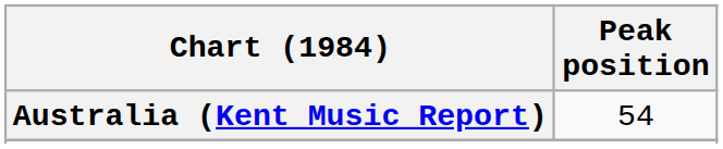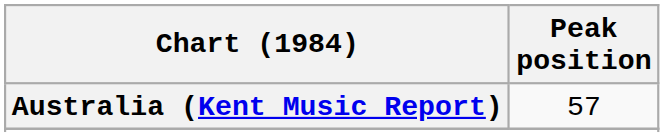 <table class="wikitable sortable plainrowheaders" style="text-align:center">
 <tr>
 <th scope="col">Chart (1984)</th>
 <th scope="col">Peak<br>position</th>
 </tr>
 <tr>
 <th scope="row">Australia (<a href='#'>Kent Music Report</a>)</th>
-<td>54</td>
+<td>57</td>
 </tr>
 <tr>
 </tr>
 <tr>
 </tr>
 <tr>
 </tr>
 <tr>
 </tr>
 <tr>
 </tr>
 </table>
